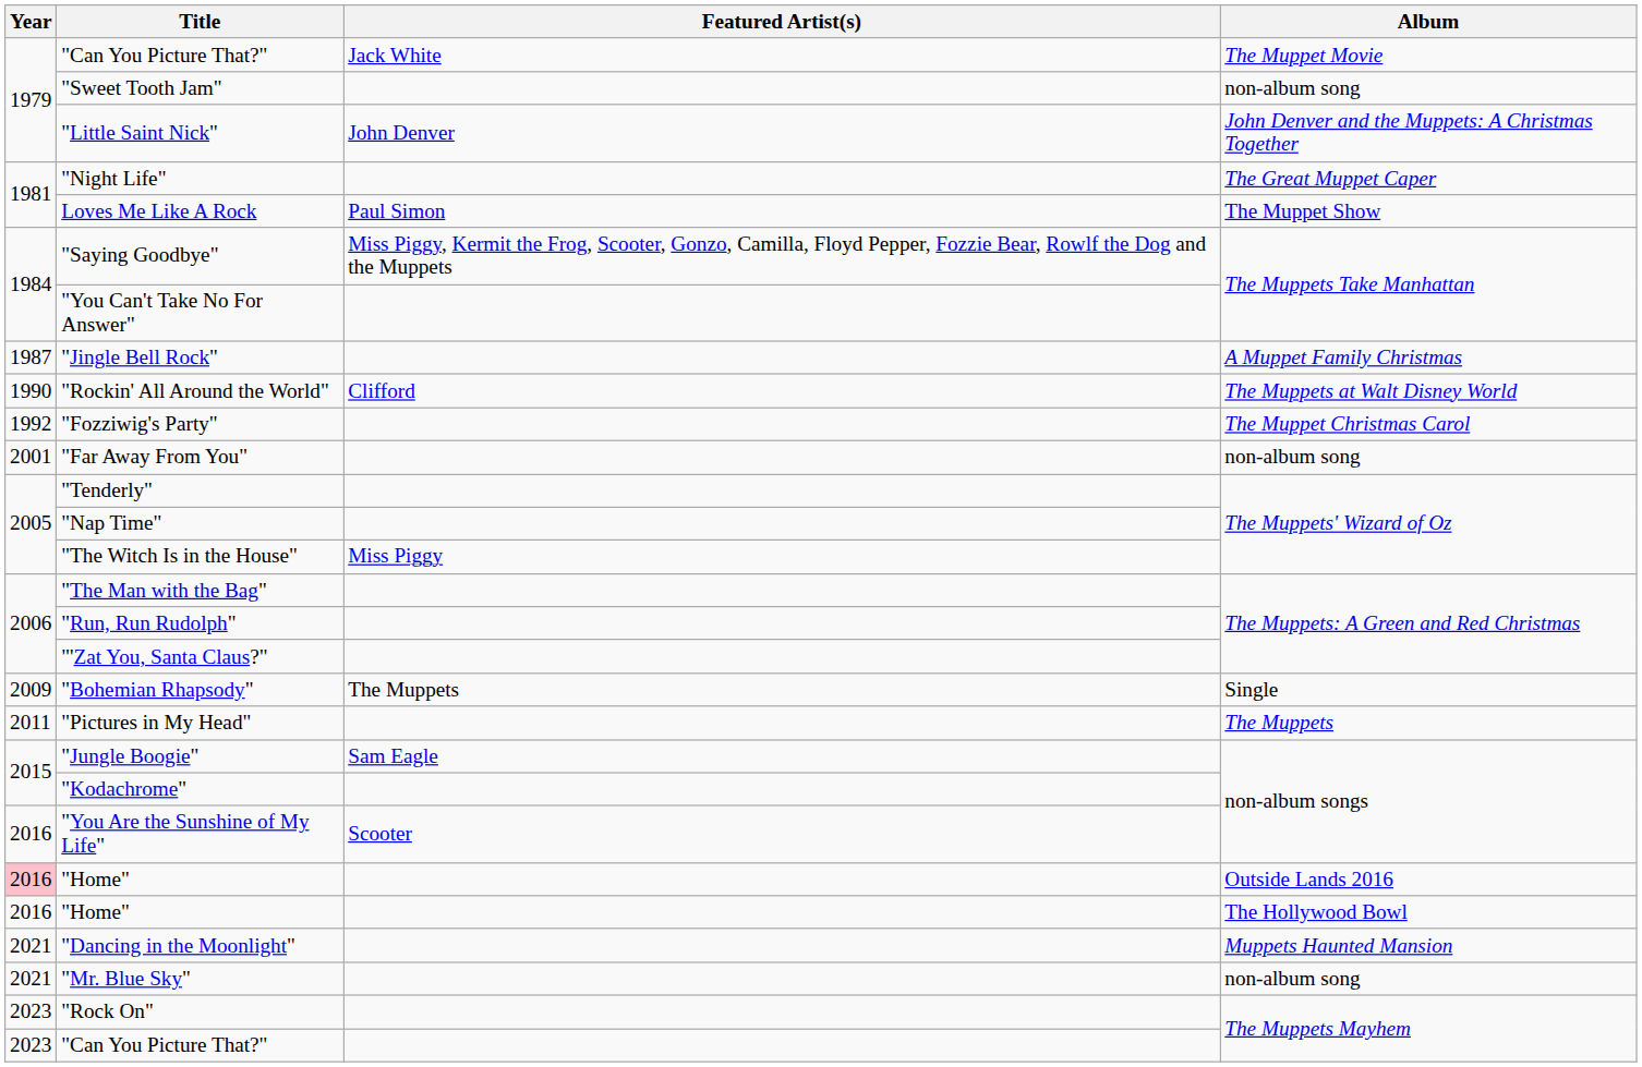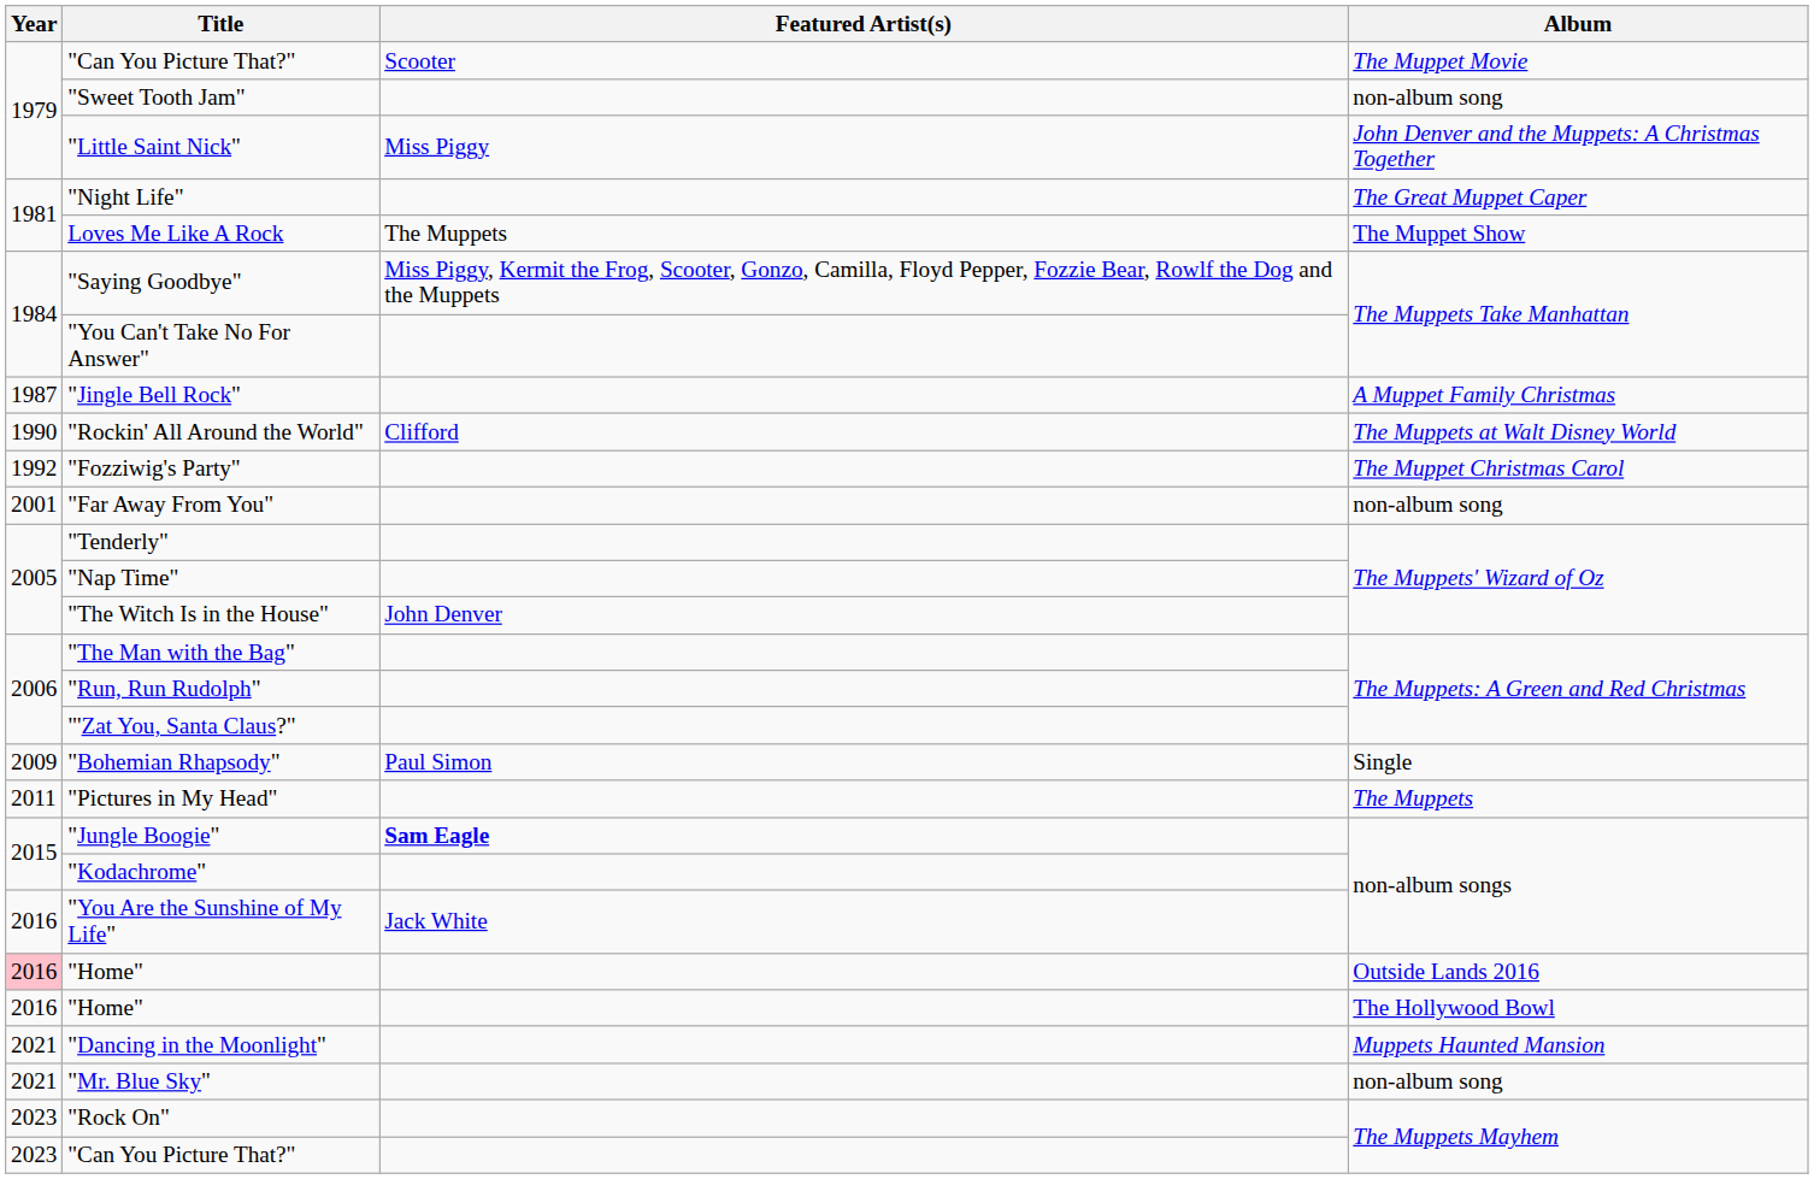 <table class="wikitable">
 <tr>
 <th>Year</th>
 <th>Title</th>
 <th>Featured Artist(s)</th>
 <th>Album</th>
 </tr>
 <tr>
 <td rowspan="3">1979</td>
 <td>"Can You Picture That?"</td>
-<td><a href='#'>Jack White</a></td>
+<td><a href='#'>Scooter</a></td>
 <td><em><a href='#'>The Muppet Movie</a></em></td>
 </tr>
 <tr>
 <td>"Sweet Tooth Jam"</td>
 <td></td>
 <td>non-album song</td>
 </tr>
 <tr>
 <td>"<a href='#'>Little Saint Nick</a>"</td>
-<td><a href='#'>John Denver</a></td>
+<td><a href='#'>Miss Piggy</a></td>
 <td><em><a href='#'>John Denver and the Muppets: A Christmas Together</a></em></td>
 </tr>
 <tr>
 <td rowspan =2>1981</td>
 <td>"Night Life"</td>
 <td></td>
 <td><em><a href='#'>The Great Muppet Caper</a></em></td>
 </tr>
 <tr>
 <td><a href='#'>Loves Me Like A Rock</a></td>
-<td><a href='#'>Paul Simon</a></td>
+<td>The Muppets</td>
 <td><a href='#'>The Muppet Show</a></td>
 </tr>
 <tr>
 <td rowspan="2">1984</td>
 <td>"Saying Goodbye"</td>
 <td><a href='#'>Miss Piggy</a>, <a href='#'>Kermit the Frog</a>, <a href='#'>Scooter</a>, <a href='#'>Gonzo</a>, Camilla, Floyd Pepper, <a href='#'>Fozzie Bear</a>, <a href='#'>Rowlf the Dog</a> and the Muppets</td>
 <td rowspan="2"><em><a href='#'>The Muppets Take Manhattan</a></em></td>
 </tr>
 <tr>
 <td>"You Can't Take No For Answer"</td>
 <td></td>
 </tr>
 <tr>
 <td>1987</td>
 <td>"<a href='#'>Jingle Bell Rock</a>"</td>
 <td></td>
 <td><em><a href='#'>A Muppet Family Christmas</a></em></td>
 </tr>
 <tr>
 <td>1990</td>
 <td>"Rockin' All Around the World"</td>
 <td><a href='#'>Clifford</a></td>
 <td><em><a href='#'>The Muppets at Walt Disney World</a></em></td>
 </tr>
 <tr>
 <td>1992</td>
 <td>"Fozziwig's Party"</td>
 <td></td>
 <td><em><a href='#'>The Muppet Christmas Carol</a></em></td>
 </tr>
 <tr>
 <td>2001</td>
 <td>"Far Away From You"</td>
 <td></td>
 <td>non-album song</td>
 </tr>
 <tr>
 <td rowspan="3">2005</td>
 <td>"Tenderly"</td>
 <td></td>
 <td rowspan="3"><em><a href='#'>The Muppets' Wizard of Oz</a></em></td>
 </tr>
 <tr>
 <td>"Nap Time"</td>
 <td></td>
 </tr>
 <tr>
 <td>"The Witch Is in the House"</td>
-<td><a href='#'>Miss Piggy</a></td>
+<td><a href='#'>John Denver</a></td>
 </tr>
 <tr>
 <td rowspan="3">2006</td>
 <td>"<a href='#'>The Man with the Bag</a>"</td>
 <td></td>
 <td rowspan="3"><em><a href='#'>The Muppets: A Green and Red Christmas</a></em></td>
 </tr>
 <tr>
 <td>"<a href='#'>Run, Run Rudolph</a>"</td>
 <td></td>
 </tr>
 <tr>
 <td>"'<a href='#'>Zat You, Santa Claus</a>?"</td>
 <td></td>
 </tr>
 <tr>
 <td>2009</td>
 <td>"<a href='#'>Bohemian Rhapsody</a>"</td>
-<td>The Muppets</td>
+<td><a href='#'>Paul Simon</a></td>
 <td>Single</td>
 </tr>
 <tr>
 <td>2011</td>
 <td>"Pictures in My Head"</td>
 <td></td>
 <td><em><a href='#'>The Muppets</a></em></td>
 </tr>
 <tr>
 <td rowspan="2">2015</td>
 <td>"<a href='#'>Jungle Boogie</a>"</td>
-<td><a href='#'>Sam Eagle</a></td>
+<td><strong><a href='#'>Sam Eagle</a></strong></td>
 <td rowspan="3">non-album songs</td>
 </tr>
 <tr>
 <td>"<a href='#'>Kodachrome</a>"</td>
 <td></td>
 </tr>
 <tr>
 <td>2016</td>
 <td>"<a href='#'>You Are the Sunshine of My Life</a>"</td>
-<td><a href='#'>Scooter</a></td>
+<td><a href='#'>Jack White</a></td>
 </tr>
 <tr>
 <td style="background: pink;">2016</td>
 <td>"Home"</td>
 <td></td>
 <td><a href='#'>Outside Lands 2016</a></td>
 </tr>
 <tr>
 <td>2016</td>
 <td>"Home"</td>
 <td></td>
 <td><a href='#'>The Hollywood Bowl</a></td>
 </tr>
 <tr>
 <td>2021</td>
 <td>"<a href='#'>Dancing in the Moonlight</a>"</td>
 <td></td>
 <td><em><a href='#'>Muppets Haunted Mansion</a></em></td>
 </tr>
 <tr>
 <td>2021</td>
 <td>"<a href='#'>Mr. Blue Sky</a>"</td>
 <td></td>
 <td>non-album song</td>
 </tr>
 <tr>
 <td>2023</td>
 <td>"Rock On"</td>
 <td></td>
 <td rowspan="2"><em><a href='#'>The Muppets Mayhem</a></em></td>
 </tr>
 <tr>
 <td>2023</td>
 <td>"Can You Picture That?"</td>
 <td></td>
 </tr>
 </table>
